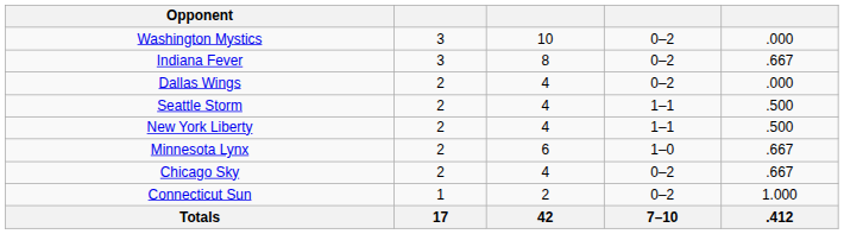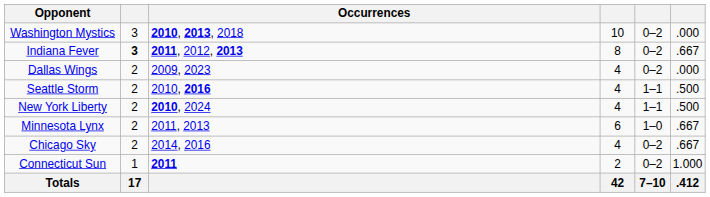 <table class="wikitable sortable" style="text-align: center; width: 75%;">
 <tr>
 <th width="150">Opponent</th>
 <th width="30"></th>
+<th>Occurrences</th>
 <th width="40"></th>
 <th width="40"></th>
 <th width="40"></th>
 </tr>
 <tr>
 <td><a href='#'>Washington Mystics</a></td>
 <td>3</td>
+<td align="left"><strong><a href='#'>2010</a></strong>, <strong><a href='#'>2013</a></strong>, <a href='#'>2018</a></td>
 <td>10</td>
 <td>0–2</td>
 <td>.000</td>
 </tr>
 <tr>
 <td><a href='#'>Indiana Fever</a></td>
-<td>3</td>
+<td><strong>3</strong></td>
+<td align=left><strong><a href='#'>2011</a></strong>, <a href='#'>2012</a>, <strong><a href='#'>2013</a></strong></td>
 <td>8</td>
 <td>0–2</td>
 <td>.667</td>
 </tr>
 <tr>
 <td><a href='#'>Dallas Wings</a></td>
 <td>2</td>
+<td align=left><a href='#'>2009</a>, <a href='#'>2023</a></td>
 <td>4</td>
 <td>0–2</td>
 <td>.000</td>
 </tr>
 <tr>
 <td><a href='#'>Seattle Storm</a></td>
 <td>2</td>
+<td align=left><a href='#'>2010</a>, <strong><a href='#'>2016</a></strong></td>
 <td>4</td>
 <td>1–1</td>
 <td>.500</td>
 </tr>
 <tr>
 <td><a href='#'>New York Liberty</a></td>
 <td>2</td>
+<td align="left"><strong><a href='#'>2010</a></strong>, <a href='#'>2024</a></td>
 <td>4</td>
 <td>1–1</td>
 <td>.500</td>
 </tr>
 <tr>
 <td><a href='#'>Minnesota Lynx</a></td>
 <td>2</td>
+<td align=left><a href='#'>2011</a>, <a href='#'>2013</a></td>
 <td>6</td>
 <td>1–0</td>
 <td>.667</td>
 </tr>
 <tr>
 <td><a href='#'>Chicago Sky</a></td>
 <td>2</td>
+<td align="left"><a href='#'>2014</a>, <a href='#'>2016</a></td>
 <td>4</td>
 <td>0–2</td>
 <td>.667</td>
 </tr>
 <tr>
 <td><a href='#'>Connecticut Sun</a></td>
 <td>1</td>
+<td align=left><strong><a href='#'>2011</a></strong></td>
 <td>2</td>
 <td>0–2</td>
 <td>1.000</td>
 </tr>
 <tr>
 <th width="150">Totals</th>
 <th width="30">17</th>
+<th></th>
 <th width="40">42</th>
 <th width="40">7–10</th>
 <th width="40">.412</th>
 </tr>
 </table>
